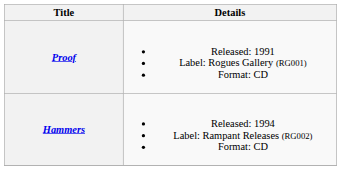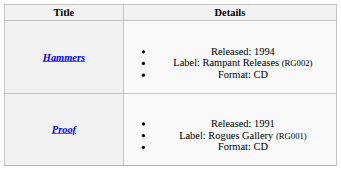 <table class="wikitable plainrowheaders" style="text-align:center;" border="1">
 <tr>
 <th scope="col" style="width:11em;">Title</th>
 <th scope="col" style="width:20em;">Details</th>
 </tr>
 <tr>
+<th scope="row"><em><a href='#'>Hammers</a></em></th>
+<td><br><ul><li>Released: 1994</li><li>Label: Rampant Releases <small>(RG002)</small></li><li>Format: CD</li></ul></td>
+</tr>
+<tr>
 <th scope="row"><em><a href='#'>Proof</a></em></th>
 <td><br><ul><li>Released: 1991</li><li>Label: Rogues Gallery <small>(RG001)</small></li><li>Format: CD</li></ul></td>
 </tr>
 <tr>
-<th scope="row"><em><a href='#'>Hammers</a></em></th>
-<td><br><ul><li>Released: 1994</li><li>Label: Rampant Releases <small>(RG002)</small></li><li>Format: CD</li></ul></td>
-</tr>
-<tr>
 </tr>
 </table>
